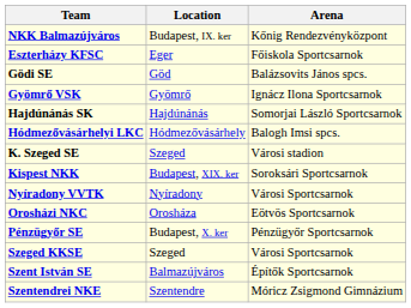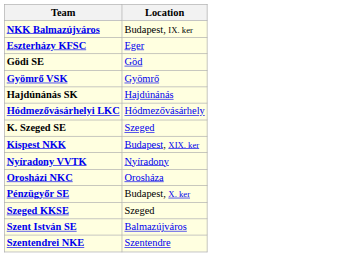 <table class="wikitable sortable" style="text-align: left;">
 <tr>
 <th>Team</th>
 <th>Location</th>
-<th>Arena</th>
 </tr>
 <tr bgcolor=ffffe0>
 <td><strong><a href='#'>NKK Balmazújváros</a></strong></td>
 <td>Budapest, <small>IX. ker</small></td>
-<td>Kőnig Rendezvényközpont</td>
 </tr>
 <tr bgcolor=ffffe0>
 <td><strong><a href='#'>Eszterházy KFSC</a></strong></td>
 <td><a href='#'>Eger</a></td>
-<td>Főiskola Sportcsarnok</td>
 </tr>
 <tr bgcolor=ffffe0>
 <td><strong>Gödi SE</strong></td>
 <td><a href='#'>Göd</a></td>
-<td>Balázsovits János spcs.</td>
 </tr>
 <tr bgcolor=ffffe0>
 <td><strong><a href='#'>Gyömrő VSK</a></strong></td>
 <td><a href='#'>Gyömrő</a></td>
-<td>Ignácz Ilona Sportcsarnok</td>
 </tr>
 <tr bgcolor=ffffe0>
 <td><strong>Hajdúnánás SK</strong></td>
 <td><a href='#'>Hajdúnánás</a></td>
-<td>Somorjai László Sportcsarnok</td>
 </tr>
 <tr bgcolor=ffffe0>
 <td><strong><a href='#'>Hódmezővásárhelyi LKC</a></strong></td>
 <td><a href='#'>Hódmezővásárhely</a></td>
-<td>Balogh Imsi spcs.</td>
 </tr>
 <tr bgcolor=ffffe0>
 <td><strong>K. Szeged SE</strong></td>
 <td><a href='#'>Szeged</a></td>
-<td>Városi stadion</td>
 </tr>
 <tr bgcolor=ffffe0>
 <td><strong><a href='#'>Kispest NKK</a></strong></td>
 <td><a href='#'>Budapest</a>, <small><a href='#'>XIX. ker</a></small></td>
-<td>Soroksári Sportcsarnok</td>
 </tr>
 <tr bgcolor=ffffe0>
 <td><strong><a href='#'>Nyíradony VVTK</a></strong></td>
 <td><a href='#'>Nyíradony</a></td>
-<td>Városi Sportcsarnok</td>
 </tr>
 <tr bgcolor=ffffe0>
 <td><strong><a href='#'>Orosházi NKC</a></strong></td>
 <td><a href='#'>Orosháza</a></td>
-<td>Eötvös Sportcsarnok</td>
 </tr>
 <tr bgcolor=ffffe0>
 <td><strong><a href='#'>Pénzügyőr SE</a></strong></td>
 <td>Budapest, <small><a href='#'>X. ker</a></small></td>
-<td>Pénzügyőr Sportcsarnok</td>
 </tr>
 <tr bgcolor=ffffe0>
 <td><strong><a href='#'>Szeged KKSE</a></strong></td>
 <td>Szeged</td>
-<td>Városi Sportcsarnok</td>
 </tr>
 <tr bgcolor=ffffe0>
 <td><strong><a href='#'>Szent István SE</a></strong></td>
 <td><a href='#'>Balmazújváros</a></td>
-<td>Építők Sportcsarnok</td>
 </tr>
 <tr bgcolor=ffffe0>
 <td><strong><a href='#'>Szentendrei NKE</a></strong></td>
 <td><a href='#'>Szentendre</a></td>
-<td>Móricz Zsigmond Gimnázium</td>
 </tr>
 </table>
